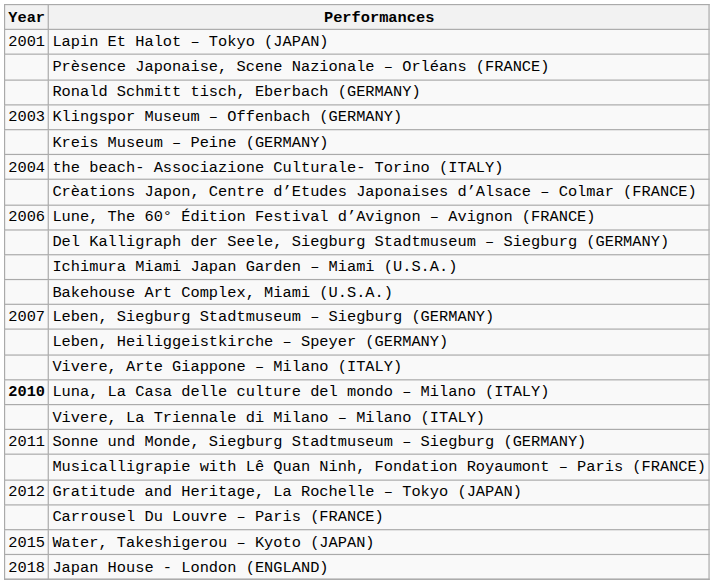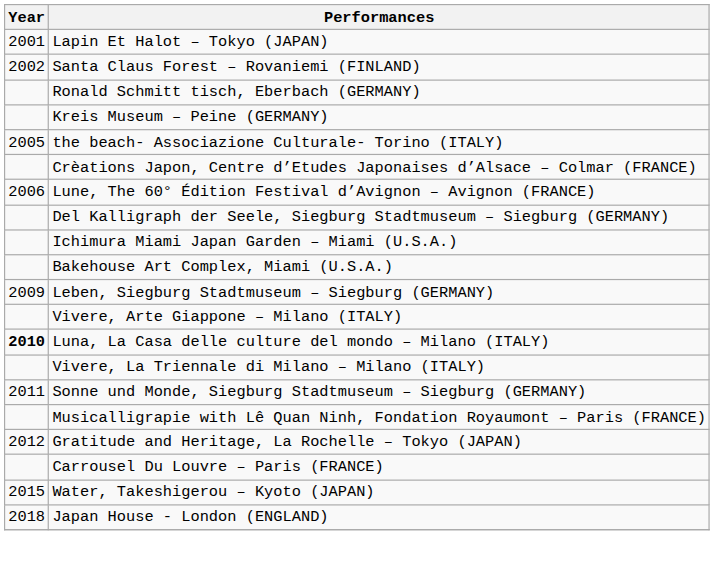 <table class="wikitable">
 <tr>
 <th>Year</th>
 <th>Performances</th>
 </tr>
 <tr>
 <td>2001</td>
 <td>Lapin Et Halot – Tokyo (JAPAN)</td>
 </tr>
 <tr>
-<td></td>
-<td>Prèsence Japonaise, Scene Nazionale – Orléans (FRANCE)</td>
+<td>2002</td>
+<td>Santa Claus Forest – Rovaniemi (FINLAND)</td>
 </tr>
 <tr>
 <td></td>
 <td>Ronald Schmitt tisch, Eberbach (GERMANY)</td>
 </tr>
 <tr>
-<td>2003</td>
-<td>Klingspor Museum – Offenbach (GERMANY)</td>
-</tr>
-<tr>
 <td></td>
 <td>Kreis Museum – Peine (GERMANY)</td>
 </tr>
 <tr>
-<td>2004</td>
+<td>2005</td>
 <td>the beach- Associazione Culturale- Torino (ITALY)</td>
 </tr>
 <tr>
 <td></td>
 <td>Crèations Japon, Centre d’Etudes Japonaises d’Alsace – Colmar (FRANCE)</td>
 </tr>
 <tr>
 <td>2006</td>
 <td>Lune, The 60° Édition Festival d’Avignon – Avignon (FRANCE)</td>
 </tr>
 <tr>
 <td></td>
 <td>Del Kalligraph der Seele, Siegburg Stadtmuseum – Siegburg (GERMANY)</td>
 </tr>
 <tr>
 <td></td>
 <td>Ichimura Miami Japan Garden – Miami (U.S.A.)</td>
 </tr>
 <tr>
 <td></td>
 <td>Bakehouse Art Complex, Miami (U.S.A.)</td>
 </tr>
 <tr>
-<td>2007</td>
+<td>2009</td>
 <td>Leben, Siegburg Stadtmuseum – Siegburg (GERMANY)</td>
-</tr>
-<tr>
-<td></td>
-<td>Leben, Heiliggeistkirche – Speyer (GERMANY)</td>
 </tr>
 <tr>
 <td></td>
 <td>Vivere, Arte Giappone – Milano (ITALY)</td>
 </tr>
 <tr>
 <td><strong>2010</strong></td>
 <td>Luna, La Casa delle culture del mondo – Milano (ITALY)</td>
 </tr>
 <tr>
 <td></td>
 <td>Vivere, La Triennale di Milano – Milano (ITALY)</td>
 </tr>
 <tr>
 <td>2011</td>
 <td>Sonne und Monde, Siegburg Stadtmuseum – Siegburg (GERMANY)</td>
 </tr>
 <tr>
 <td></td>
 <td>Musicalligrapie with Lê Quan Ninh, Fondation Royaumont – Paris (FRANCE)</td>
 </tr>
 <tr>
 <td>2012</td>
 <td>Gratitude and Heritage, La Rochelle – Tokyo (JAPAN)</td>
 </tr>
 <tr>
 <td></td>
 <td>Carrousel Du Louvre – Paris (FRANCE)</td>
 </tr>
 <tr>
 <td>2015</td>
 <td>Water, Takeshigerou – Kyoto (JAPAN)</td>
 </tr>
 <tr>
 <td>2018</td>
 <td>Japan House - London (ENGLAND)</td>
 </tr>
 <tr>
 </tr>
 </table>
